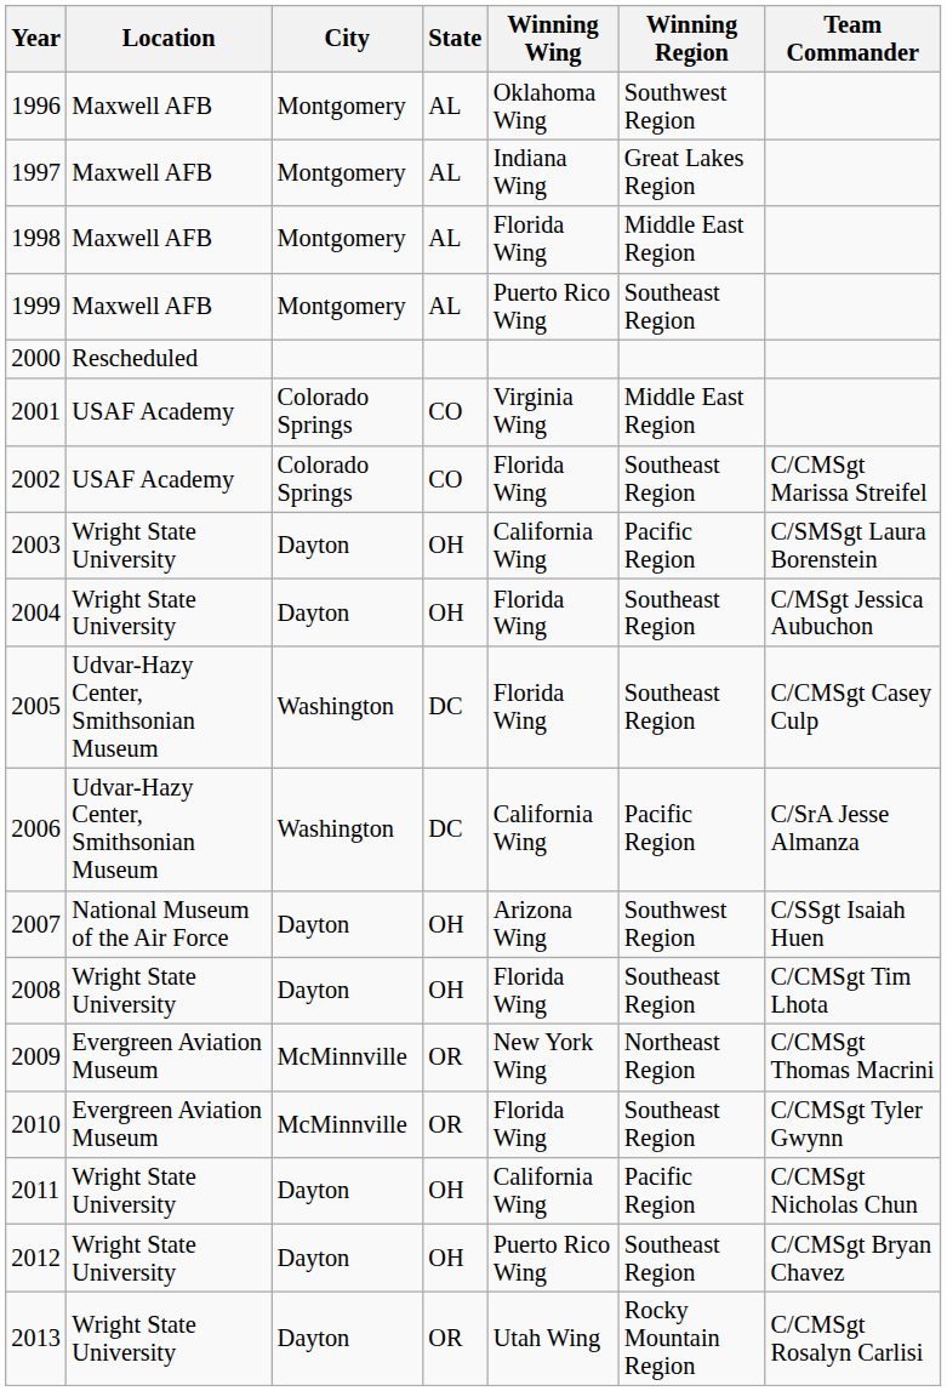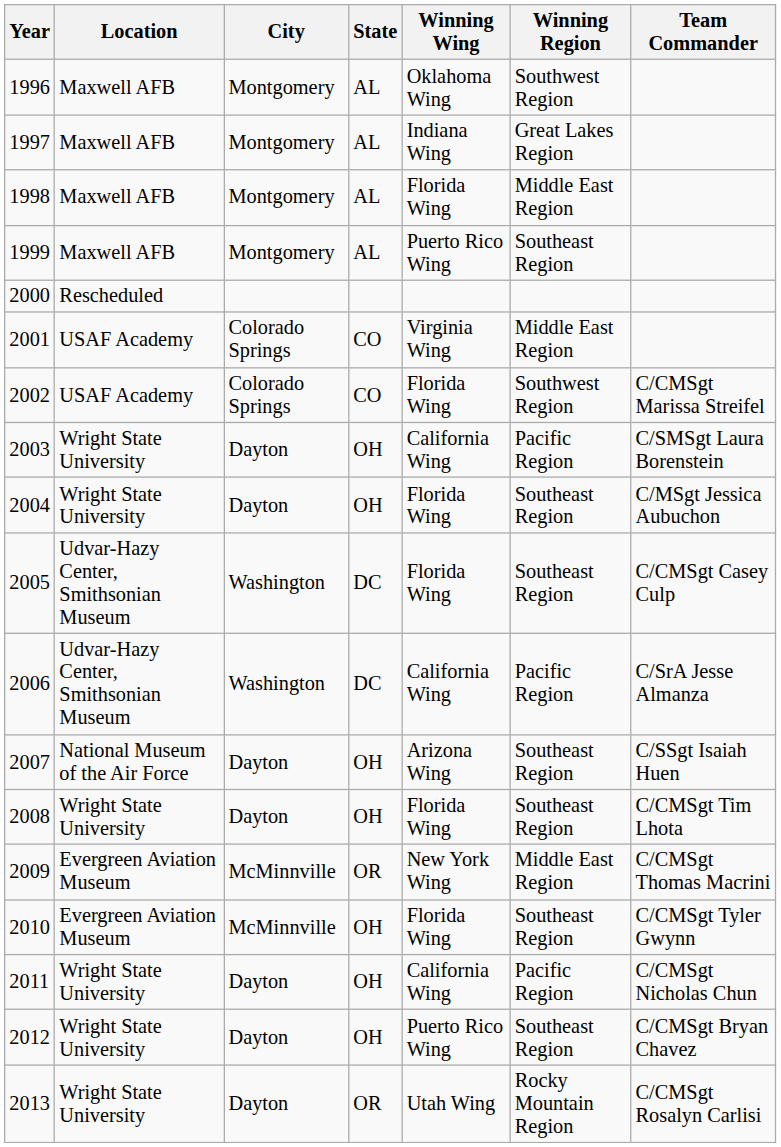 <table class="wikitable">
 <tr>
 <th>Year</th>
 <th>Location</th>
 <th>City</th>
 <th>State</th>
 <th>Winning Wing</th>
 <th>Winning Region</th>
 <th>Team Commander</th>
 </tr>
 <tr>
 <td>1996</td>
 <td>Maxwell AFB</td>
 <td>Montgomery</td>
 <td>AL</td>
 <td>Oklahoma Wing</td>
 <td>Southwest Region</td>
 <td></td>
 </tr>
 <tr>
 <td>1997</td>
 <td>Maxwell AFB</td>
 <td>Montgomery</td>
 <td>AL</td>
 <td>Indiana Wing</td>
 <td>Great Lakes Region</td>
 <td></td>
 </tr>
 <tr>
 <td>1998</td>
 <td>Maxwell AFB</td>
 <td>Montgomery</td>
 <td>AL</td>
 <td>Florida Wing</td>
 <td>Middle East Region</td>
 <td></td>
 </tr>
 <tr>
 <td>1999</td>
 <td>Maxwell AFB</td>
 <td>Montgomery</td>
 <td>AL</td>
 <td>Puerto Rico Wing</td>
 <td>Southeast Region</td>
 <td></td>
 </tr>
 <tr>
 <td>2000</td>
 <td>Rescheduled</td>
 <td></td>
 <td></td>
 <td></td>
 <td></td>
 <td></td>
 </tr>
 <tr>
 <td>2001</td>
 <td>USAF Academy</td>
 <td>Colorado Springs</td>
 <td>CO</td>
 <td>Virginia Wing</td>
 <td>Middle East Region</td>
 <td></td>
 </tr>
 <tr>
 <td>2002</td>
 <td>USAF Academy</td>
 <td>Colorado Springs</td>
 <td>CO</td>
 <td>Florida Wing</td>
-<td>Southeast Region</td>
+<td>Southwest Region</td>
 <td>C/CMSgt Marissa Streifel</td>
 </tr>
 <tr>
 <td>2003</td>
 <td>Wright State University</td>
 <td>Dayton</td>
 <td>OH</td>
 <td>California Wing</td>
 <td>Pacific Region</td>
 <td>C/SMSgt Laura Borenstein</td>
 </tr>
 <tr>
 <td>2004</td>
 <td>Wright State University</td>
 <td>Dayton</td>
 <td>OH</td>
 <td>Florida Wing</td>
 <td>Southeast Region</td>
 <td>C/MSgt Jessica Aubuchon</td>
 </tr>
 <tr>
 <td>2005</td>
 <td>Udvar-Hazy Center, Smithsonian Museum</td>
 <td>Washington</td>
 <td>DC</td>
 <td>Florida Wing</td>
 <td>Southeast Region</td>
 <td>C/CMSgt Casey Culp</td>
 </tr>
 <tr>
 <td>2006</td>
 <td>Udvar-Hazy Center, Smithsonian Museum</td>
 <td>Washington</td>
 <td>DC</td>
 <td>California Wing</td>
 <td>Pacific Region</td>
 <td>C/SrA Jesse Almanza</td>
 </tr>
 <tr>
 <td>2007</td>
 <td>National Museum of the Air Force</td>
 <td>Dayton</td>
 <td>OH</td>
 <td>Arizona Wing</td>
-<td>Southwest Region</td>
+<td>Southeast Region</td>
 <td>C/SSgt Isaiah Huen</td>
 </tr>
 <tr>
 <td>2008</td>
 <td>Wright State University</td>
 <td>Dayton</td>
 <td>OH</td>
 <td>Florida Wing</td>
 <td>Southeast Region</td>
 <td>C/CMSgt Tim Lhota</td>
 </tr>
 <tr>
 <td>2009</td>
 <td>Evergreen Aviation Museum</td>
 <td>McMinnville</td>
 <td>OR</td>
 <td>New York Wing</td>
-<td>Northeast Region</td>
+<td>Middle East Region</td>
 <td>C/CMSgt Thomas Macrini</td>
 </tr>
 <tr>
 <td>2010</td>
 <td>Evergreen Aviation Museum</td>
 <td>McMinnville</td>
-<td>OR</td>
+<td>OH</td>
 <td>Florida Wing</td>
 <td>Southeast Region</td>
 <td>C/CMSgt Tyler Gwynn</td>
 </tr>
 <tr>
 <td>2011</td>
 <td>Wright State University</td>
 <td>Dayton</td>
 <td>OH</td>
 <td>California Wing</td>
 <td>Pacific Region</td>
 <td>C/CMSgt Nicholas Chun</td>
 </tr>
 <tr>
 <td>2012</td>
 <td>Wright State University</td>
 <td>Dayton</td>
 <td>OH</td>
 <td>Puerto Rico Wing</td>
 <td>Southeast Region</td>
 <td>C/CMSgt Bryan Chavez</td>
 </tr>
 <tr>
 <td>2013</td>
 <td>Wright State University</td>
 <td>Dayton</td>
 <td>OR</td>
 <td>Utah Wing</td>
 <td>Rocky Mountain Region</td>
 <td>C/CMSgt Rosalyn Carlisi</td>
 </tr>
 </table>
